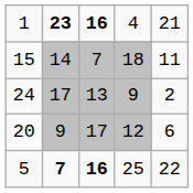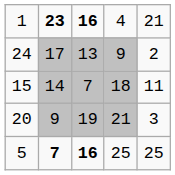 <table class="wikitable" style="margin-left:auto;margin-right:auto;text-align:center;width:10em;height:10em;table-layout:fixed;">
 <tr>
 <td>1</td>
 <td><strong>23</strong></td>
 <td><strong>16</strong></td>
 <td>4</td>
 <td>21</td>
 </tr>
 <tr>
+<td>24</td>
+<td style="background-color: silver;">17</td>
+<td style="background-color: silver;">13</td>
+<td style="background-color: silver;">9</td>
+<td>2</td>
+</tr>
+<tr>
 <td>15</td>
 <td style="background-color: silver;">14</td>
 <td style="background-color: silver;">7</td>
 <td style="background-color: silver;">18</td>
 <td>11</td>
 </tr>
 <tr>
-<td>24</td>
-<td style="background-color: silver;">17</td>
-<td style="background-color: silver;">13</td>
-<td style="background-color: silver;">9</td>
-<td>2</td>
-</tr>
-<tr>
 <td>20</td>
 <td style="background-color: silver;">9</td>
-<td style="background-color: silver;">17</td>
-<td style="background-color: silver;">12</td>
-<td>6</td>
+<td style="background-color: silver;">19</td>
+<td style="background-color: silver;">21</td>
+<td>3</td>
 </tr>
 <tr>
 <td>5</td>
 <td><strong>7</strong></td>
 <td><strong>16</strong></td>
 <td>25</td>
-<td>22</td>
+<td>25</td>
 </tr>
 </table>
